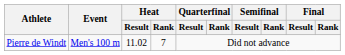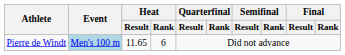 <table class="wikitable" style="font-size:90%">
 <tr>
 <th rowspan="2">Athlete</th>
 <th rowspan="2">Event</th>
 <th colspan="2">Heat</th>
 <th colspan="2">Quarterfinal</th>
 <th colspan="2">Semifinal</th>
 <th colspan="2">Final</th>
 </tr>
 <tr style="font-size:95%">
 <th>Result</th>
 <th>Rank</th>
 <th>Result</th>
 <th>Rank</th>
 <th>Result</th>
 <th>Rank</th>
 <th>Result</th>
 <th>Rank</th>
 </tr>
 <tr align=center>
 <td align=left><a href='#'>Pierre de Windt</a></td>
-<td align=left><a href='#'>Men's 100 m</a></td>
-<td>11.02</td>
-<td>7</td>
+<td align=left style="background: lightblue;"><a href='#'>Men's 100 m</a></td>
+<td>11.65</td>
+<td>6</td>
 <td colspan=6>Did not advance</td>
 </tr>
 </table>
